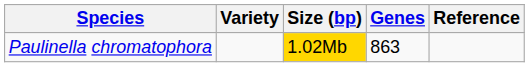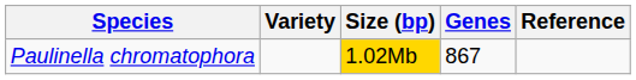 <table class="wikitable sortable">
 <tr>
 <th><a href='#'>Species</a></th>
 <th>Variety</th>
 <th>Size (<a href='#'>bp</a>)</th>
 <th><a href='#'>Genes</a></th>
 <th>Reference</th>
 </tr>
 <tr>
 <td><em><a href='#'>Paulinella</a> <a href='#'>chromatophora</a></em></td>
 <td></td>
 <td style="background: gold;">1.02Mb</td>
-<td>863</td>
+<td>867</td>
 <td></td>
 </tr>
 </table>
